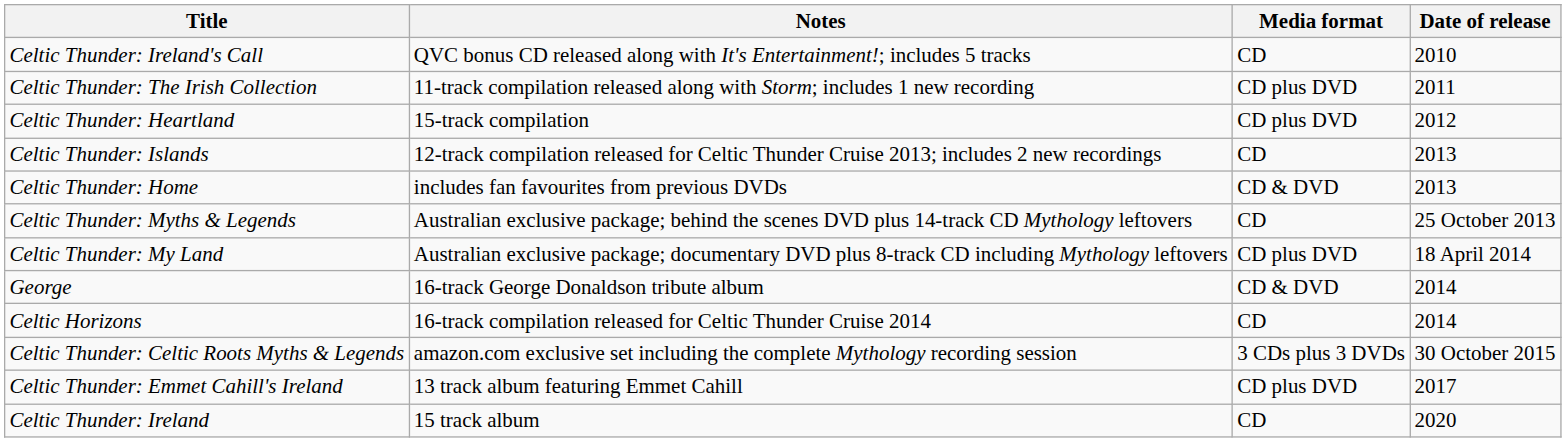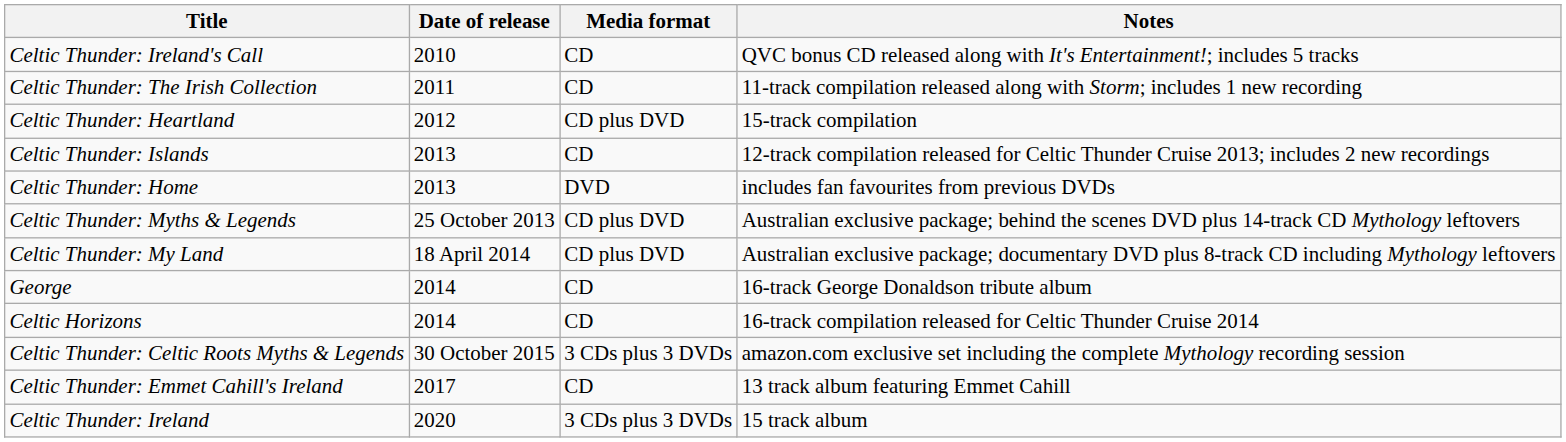 <table class="wikitable">
 <tr>
 <th>Title</th>
+<th>Date of release</th>
+<th>Media format</th>
 <th>Notes</th>
-<th>Media format</th>
-<th>Date of release</th>
 </tr>
 <tr>
 <td><em>Celtic Thunder: Ireland's Call</em></td>
+<td>2010</td>
+<td>CD</td>
 <td>QVC bonus CD released along with <em>It's Entertainment!</em>; includes 5 tracks</td>
-<td>CD</td>
-<td>2010</td>
 </tr>
 <tr>
 <td><em>Celtic Thunder: The Irish Collection</em></td>
+<td>2011</td>
+<td>CD</td>
 <td>11-track compilation released along with <em>Storm</em>; includes 1 new recording</td>
-<td>CD plus DVD</td>
-<td>2011</td>
 </tr>
 <tr>
 <td><em>Celtic Thunder: Heartland</em></td>
+<td>2012</td>
+<td>CD plus DVD</td>
 <td>15-track compilation</td>
-<td>CD plus DVD</td>
-<td>2012</td>
 </tr>
 <tr>
 <td><em>Celtic Thunder: Islands</em></td>
+<td>2013</td>
+<td>CD</td>
 <td>12-track compilation released for Celtic Thunder Cruise 2013; includes 2 new recordings</td>
-<td>CD</td>
-<td>2013</td>
 </tr>
 <tr>
 <td><em>Celtic Thunder: Home</em></td>
+<td>2013</td>
+<td>DVD</td>
 <td>includes fan favourites from previous DVDs</td>
-<td>CD & DVD</td>
-<td>2013</td>
 </tr>
 <tr>
 <td><em>Celtic Thunder: Myths & Legends</em></td>
+<td>25 October 2013</td>
+<td>CD plus DVD</td>
 <td>Australian exclusive package; behind the scenes DVD plus 14-track CD <em>Mythology</em> leftovers</td>
-<td>CD</td>
-<td>25 October 2013</td>
 </tr>
 <tr>
 <td><em>Celtic Thunder: My Land</em></td>
+<td>18 April 2014</td>
+<td>CD plus DVD</td>
 <td>Australian exclusive package; documentary DVD plus 8-track CD including <em>Mythology</em> leftovers</td>
-<td>CD plus DVD</td>
-<td>18 April 2014</td>
 </tr>
 <tr>
 <td><em>George</em></td>
+<td>2014</td>
+<td>CD</td>
 <td>16-track George Donaldson tribute album</td>
-<td>CD & DVD</td>
-<td>2014</td>
 </tr>
 <tr>
 <td><em>Celtic Horizons</em></td>
+<td>2014</td>
+<td>CD</td>
 <td>16-track compilation released for Celtic Thunder Cruise 2014</td>
-<td>CD</td>
-<td>2014</td>
 </tr>
 <tr>
 <td><em>Celtic Thunder: Celtic Roots Myths & Legends</em></td>
+<td>30 October 2015</td>
+<td>3 CDs plus 3 DVDs</td>
 <td>amazon.com exclusive set including the complete <em>Mythology</em> recording session</td>
-<td>3 CDs plus 3 DVDs</td>
-<td>30 October 2015</td>
 </tr>
 <tr>
 <td><em>Celtic Thunder: Emmet Cahill's Ireland</em></td>
+<td>2017</td>
+<td>CD</td>
 <td>13 track album featuring Emmet Cahill</td>
-<td>CD plus DVD</td>
-<td>2017</td>
 </tr>
 <tr>
 <td><em>Celtic Thunder: Ireland</em></td>
+<td>2020</td>
+<td>3 CDs plus 3 DVDs</td>
 <td>15 track album</td>
-<td>CD</td>
-<td>2020</td>
 </tr>
 </table>
